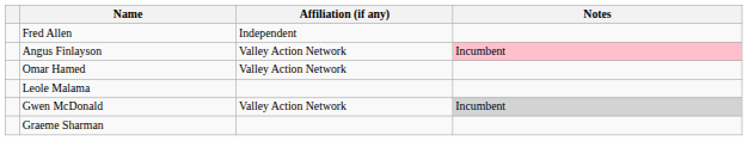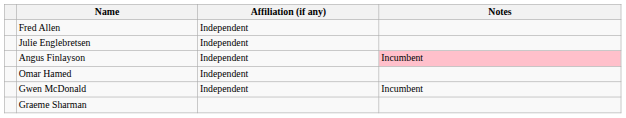 <table class="wikitable" width="51%">
 <tr>
 <th width="1%"></th>
 <th width="15%">Name</th>
 <th width="15%">Affiliation (if any)</th>
 <th width="20%">Notes</th>
 </tr>
 <tr>
 <td bgcolor=></td>
 <td>Fred Allen</td>
 <td>Independent</td>
 <td></td>
 </tr>
 <tr>
 <td bgcolor=></td>
+<td>Julie Englebretsen</td>
+<td>Independent</td>
+<td></td>
+</tr>
+<tr>
+<td bgcolor=></td>
 <td>Angus Finlayson</td>
-<td>Valley Action Network</td>
+<td>Independent</td>
 <td style="background: pink;">Incumbent</td>
 </tr>
 <tr>
 <td></td>
 <td>Omar Hamed</td>
-<td>Valley Action Network</td>
-<td></td>
-</tr>
-<tr>
-<td></td>
-<td>Leole Malama</td>
-<td></td>
+<td>Independent</td>
 <td></td>
 </tr>
 <tr>
 <td bgcolor=></td>
 <td>Gwen McDonald</td>
-<td>Valley Action Network</td>
-<td style="background: lightgrey;">Incumbent</td>
+<td>Independent</td>
+<td>Incumbent</td>
 </tr>
 <tr>
 <td></td>
 <td>Graeme Sharman</td>
 <td></td>
 <td></td>
 </tr>
 </table>
